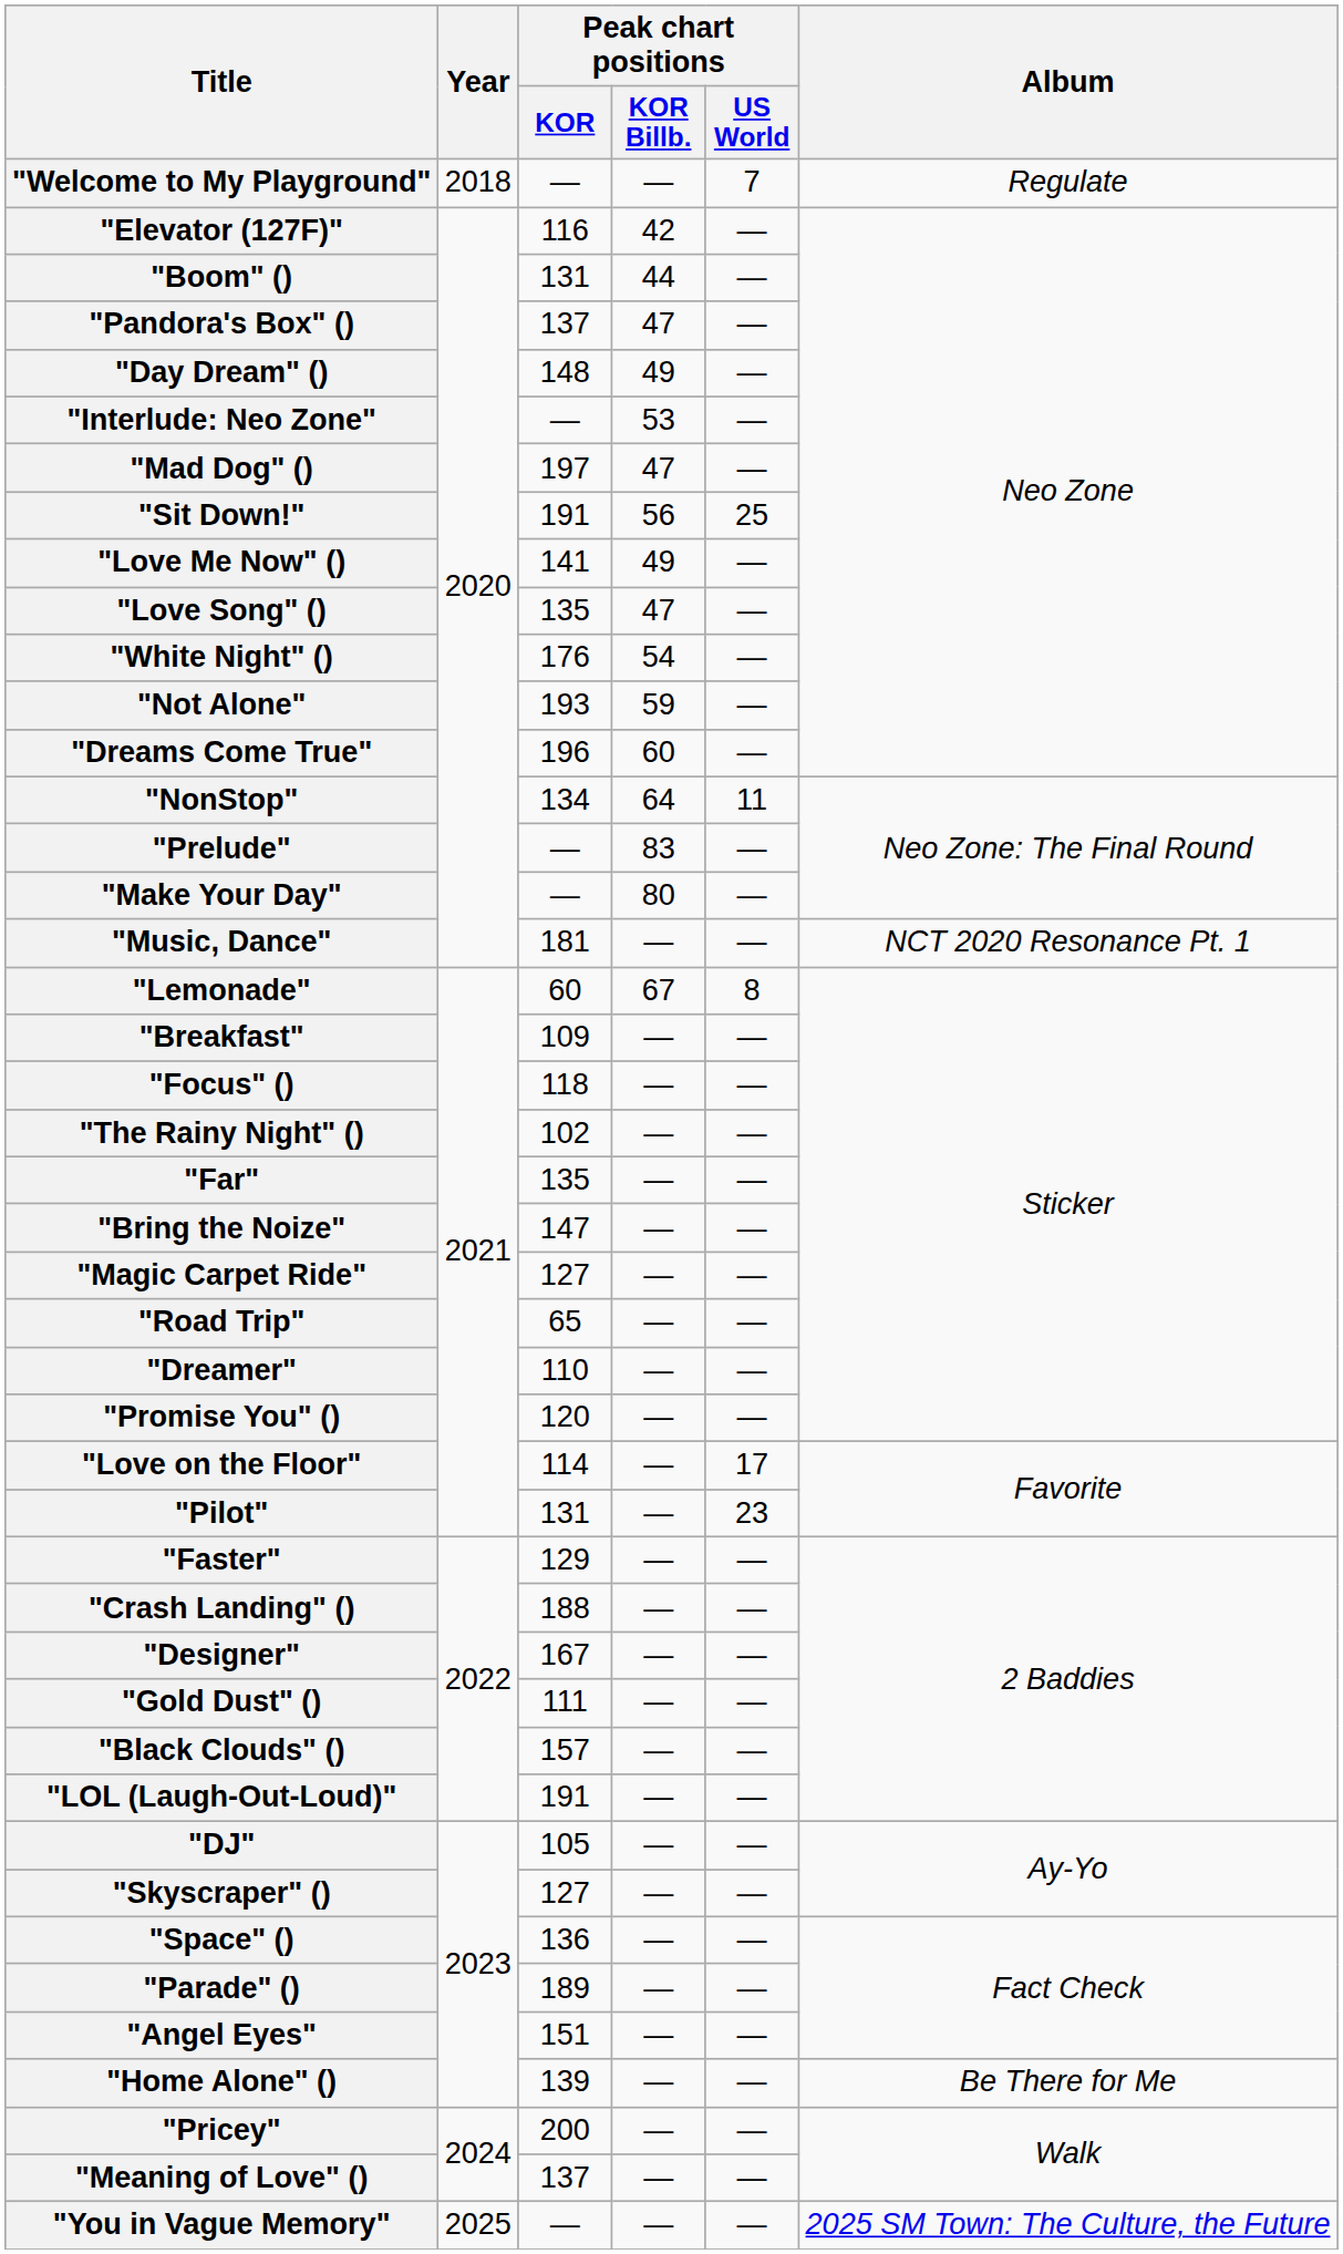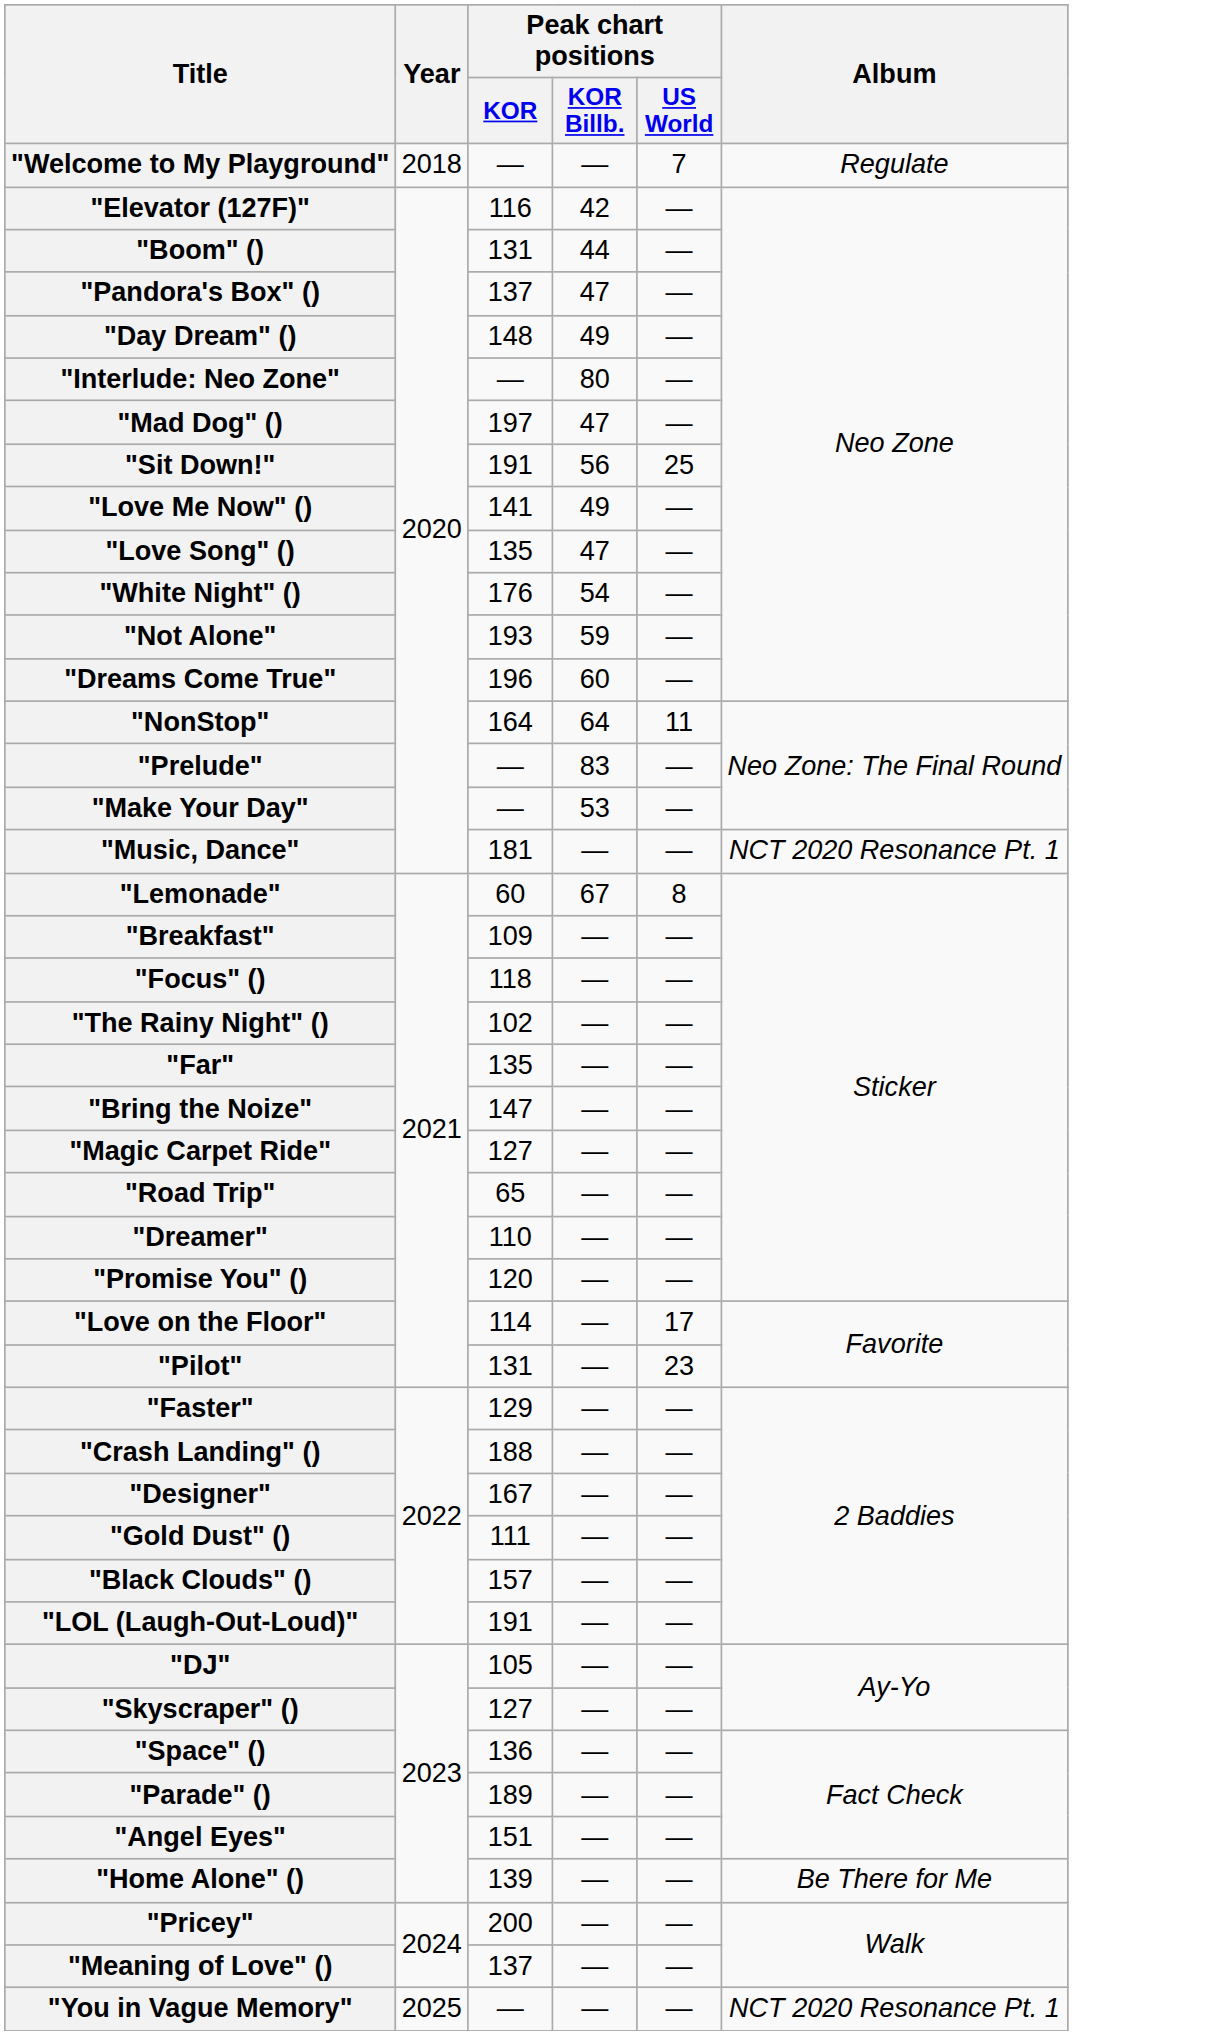 <table class="wikitable plainrowheaders" style="text-align:center;">
 <tr>
 <th scope="col" rowspan="2">Title</th>
 <th scope="col" rowspan="2">Year</th>
 <th scope="col" colspan="3">Peak chart positions</th>
 <th scope="col" rowspan="2">Album</th>
 </tr>
 <tr>
 <th scope="col" style="width:3em;font-size:90%;"><a href='#'>KOR</a><br></th>
 <th scope="col" style="width:3em;font-size:90%;"><a href='#'>KOR<br>Billb.</a><br></th>
 <th scope="col" style="width:3em;font-size:90%;"><a href='#'>US<br>World</a><br></th>
 </tr>
 <tr>
 <th scope="row">"Welcome to My Playground"</th>
 <td>2018</td>
 <td>—</td>
 <td>—</td>
 <td>7</td>
 <td><em>Regulate</em></td>
 </tr>
 <tr>
 <th scope="row">"Elevator (127F)"</th>
 <td rowspan="16">2020</td>
 <td>116</td>
 <td>42</td>
 <td>—</td>
 <td rowspan="12"><em>Neo Zone</em></td>
 </tr>
 <tr>
 <th scope="row">"Boom" ()</th>
 <td>131</td>
 <td>44</td>
 <td>—</td>
 </tr>
 <tr>
 <th scope="row">"Pandora's Box" ()</th>
 <td>137</td>
 <td>47</td>
 <td>—</td>
 </tr>
 <tr>
 <th scope="row">"Day Dream" ()</th>
 <td>148</td>
 <td>49</td>
 <td>—</td>
 </tr>
 <tr>
 <th scope="row">"Interlude: Neo Zone"</th>
 <td>—</td>
-<td>53</td>
+<td>80</td>
 <td>—</td>
 </tr>
 <tr>
 <th scope="row">"Mad Dog" ()</th>
 <td>197</td>
 <td>47</td>
 <td>—</td>
 </tr>
 <tr>
 <th scope="row">"Sit Down!"</th>
 <td>191</td>
 <td>56</td>
 <td>25</td>
 </tr>
 <tr>
 <th scope="row">"Love Me Now" ()</th>
 <td>141</td>
 <td>49</td>
 <td>—</td>
 </tr>
 <tr>
 <th scope="row">"Love Song" ()</th>
 <td>135</td>
 <td>47</td>
 <td>—</td>
 </tr>
 <tr>
 <th scope="row">"White Night" ()</th>
 <td>176</td>
 <td>54</td>
 <td>—</td>
 </tr>
 <tr>
 <th scope="row">"Not Alone"</th>
 <td>193</td>
 <td>59</td>
 <td>—</td>
 </tr>
 <tr>
 <th scope="row">"Dreams Come True"</th>
 <td>196</td>
 <td>60</td>
 <td>—</td>
 </tr>
 <tr>
 <th scope="row">"NonStop"</th>
-<td>134</td>
+<td>164</td>
 <td>64</td>
 <td>11</td>
 <td rowspan="3"><em>Neo Zone: The Final Round</em></td>
 </tr>
 <tr>
 <th scope="row">"Prelude"</th>
 <td>—</td>
 <td>83</td>
 <td>—</td>
 </tr>
 <tr>
 <th scope="row">"Make Your Day"</th>
 <td>—</td>
-<td>80</td>
+<td>53</td>
 <td>—</td>
 </tr>
 <tr>
 <th scope="row">"Music, Dance"</th>
 <td>181</td>
 <td>—</td>
 <td>—</td>
 <td><em>NCT 2020 Resonance Pt. 1</em></td>
 </tr>
 <tr>
 <th scope="row">"Lemonade"</th>
 <td rowspan="12">2021</td>
 <td>60</td>
 <td>67</td>
 <td>8</td>
 <td rowspan="10"><em>Sticker</em></td>
 </tr>
 <tr>
 <th scope="row">"Breakfast"</th>
 <td>109</td>
 <td>—</td>
 <td>—</td>
 </tr>
 <tr>
 <th scope="row">"Focus" ()</th>
 <td>118</td>
 <td>—</td>
 <td>—</td>
 </tr>
 <tr>
 <th scope="row">"The Rainy Night" ()</th>
 <td>102</td>
 <td>—</td>
 <td>—</td>
 </tr>
 <tr>
 <th scope="row">"Far"</th>
 <td>135</td>
 <td>—</td>
 <td>—</td>
 </tr>
 <tr>
 <th scope="row">"Bring the Noize"</th>
 <td>147</td>
 <td>—</td>
 <td>—</td>
 </tr>
 <tr>
 <th scope="row">"Magic Carpet Ride"</th>
 <td>127</td>
 <td>—</td>
 <td>—</td>
 </tr>
 <tr>
 <th scope="row">"Road Trip"</th>
 <td>65</td>
 <td>—</td>
 <td>—</td>
 </tr>
 <tr>
 <th scope="row">"Dreamer"</th>
 <td>110</td>
 <td>—</td>
 <td>—</td>
 </tr>
 <tr>
 <th scope="row">"Promise You" ()</th>
 <td>120</td>
 <td>—</td>
 <td>—</td>
 </tr>
 <tr>
 <th scope="row">"Love on the Floor"</th>
 <td>114</td>
 <td>—</td>
 <td>17</td>
 <td rowspan="2"><em>Favorite</em></td>
 </tr>
 <tr>
 <th scope="row">"Pilot"</th>
 <td>131</td>
 <td>—</td>
 <td>23</td>
 </tr>
 <tr>
 <th scope="row">"Faster"</th>
 <td rowspan="6">2022</td>
 <td>129</td>
 <td>—</td>
 <td>—</td>
 <td rowspan="6"><em>2 Baddies</em></td>
 </tr>
 <tr>
 <th scope="row">"Crash Landing" ()</th>
 <td>188</td>
 <td>—</td>
 <td>—</td>
 </tr>
 <tr>
 <th scope="row">"Designer"</th>
 <td>167</td>
 <td>—</td>
 <td>—</td>
 </tr>
 <tr>
 <th scope="row">"Gold Dust" ()</th>
 <td>111</td>
 <td>—</td>
 <td>—</td>
 </tr>
 <tr>
 <th scope="row">"Black Clouds" ()</th>
 <td>157</td>
 <td>—</td>
 <td>—</td>
 </tr>
 <tr>
 <th scope="row">"LOL (Laugh-Out-Loud)"</th>
 <td>191</td>
 <td>—</td>
 <td>—</td>
 </tr>
 <tr>
 <th scope="row">"DJ"</th>
 <td rowspan="6">2023</td>
 <td>105</td>
 <td>—</td>
 <td>—</td>
 <td rowspan="2"><em>Ay-Yo</em></td>
 </tr>
 <tr>
 <th scope="row">"Skyscraper" ()</th>
 <td>127</td>
 <td>—</td>
 <td>—</td>
 </tr>
 <tr>
 <th scope="row">"Space" ()</th>
 <td>136</td>
 <td>—</td>
 <td>—</td>
 <td rowspan="3"><em>Fact Check</em></td>
 </tr>
 <tr>
 <th scope="row">"Parade" ()</th>
 <td>189</td>
 <td>—</td>
 <td>—</td>
 </tr>
 <tr>
 <th scope="row">"Angel Eyes"</th>
 <td>151</td>
 <td>—</td>
 <td>—</td>
 </tr>
 <tr>
 <th scope="row">"Home Alone" ()</th>
 <td>139</td>
 <td>—</td>
 <td>—</td>
 <td><em>Be There for Me</em></td>
 </tr>
 <tr>
 <th scope="row">"Pricey"</th>
 <td rowspan="2">2024</td>
 <td>200</td>
 <td>—</td>
 <td>—</td>
 <td rowspan="2"><em>Walk</em></td>
 </tr>
 <tr>
 <th scope="row">"Meaning of Love" ()</th>
 <td>137</td>
 <td>—</td>
 <td>—</td>
 </tr>
 <tr>
 <th scope="row">"You in Vague Memory"</th>
 <td>2025</td>
 <td>—</td>
 <td>—</td>
 <td>—</td>
-<td><em><a href='#'>2025 SM Town: The Culture, the Future</a></em></td>
+<td><em>NCT 2020 Resonance Pt. 1</em></td>
 </tr>
 <tr>
 </tr>
 </table>
